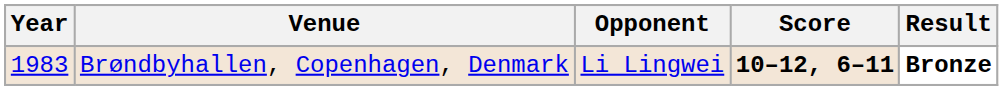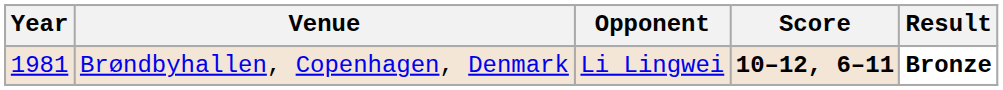 <table class="sortable wikitable" style="font-size: 90%;">
 <tr>
 <th>Year</th>
 <th>Venue</th>
 <th>Opponent</th>
 <th>Score</th>
 <th>Result</th>
 </tr>
 <tr style="background:#F3E6D7">
-<td align="center"><a href='#'>1983</a></td>
+<td align="center"><a href='#'>1981</a></td>
 <td align="left"><a href='#'>Brøndbyhallen</a>, <a href='#'>Copenhagen</a>, <a href='#'>Denmark</a></td>
 <td align="left"> <a href='#'>Li Lingwei</a></td>
 <td align="left"><strong>10–12, 6–11</strong></td>
 <td style="text-align:left; background:white"> <strong>Bronze</strong></td>
 </tr>
 </table>
